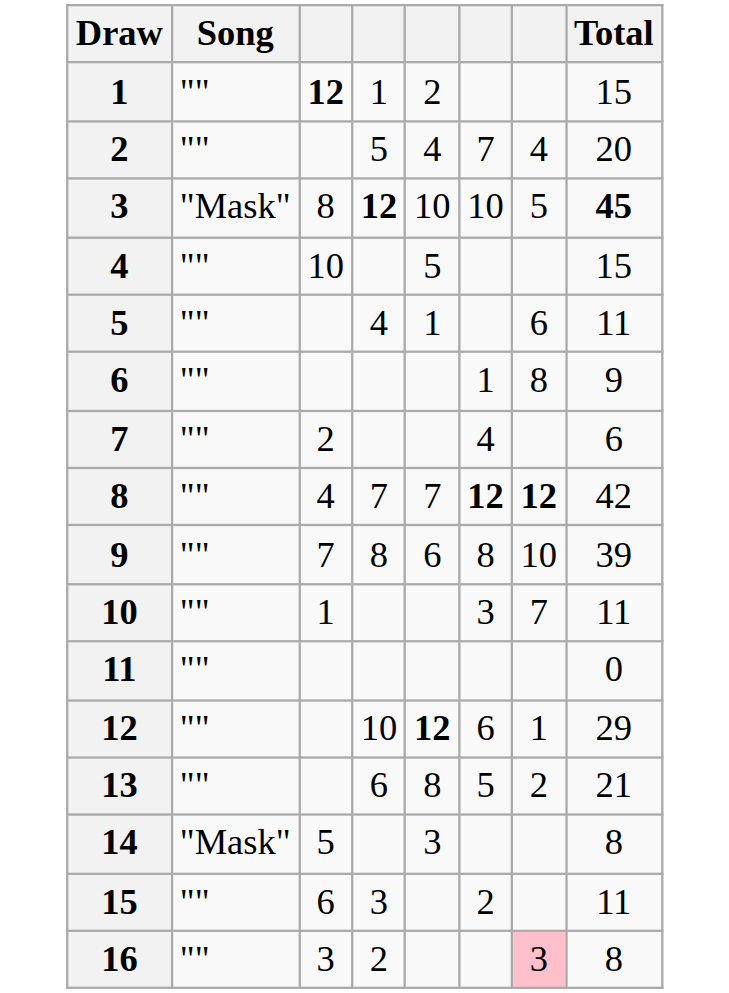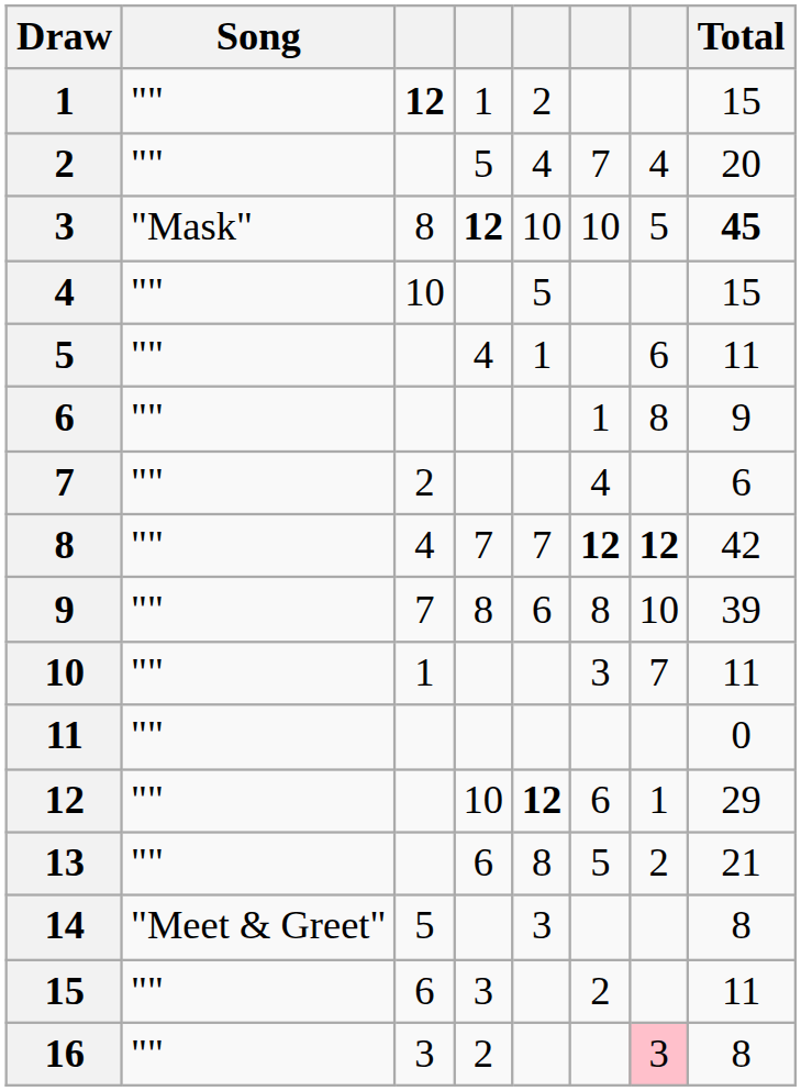 <table class="wikitable collapsible plainrowheaders" style="margin: 1em auto 1em auto; text-align:center;">
 <tr>
 <th>Draw</th>
 <th>Song</th>
 <th><small></small></th>
 <th><small></small></th>
 <th><small></small></th>
 <th><small></small></th>
 <th><small></small></th>
 <th>Total</th>
 </tr>
 <tr>
 <th scope="row" style="text-align:center;">1</th>
 <td align="left">""</td>
 <td><strong>12</strong></td>
 <td>1</td>
 <td>2</td>
 <td></td>
 <td></td>
 <td>15</td>
 </tr>
 <tr>
 <th scope="row" style="text-align:center;">2</th>
 <td align="left">""</td>
 <td></td>
 <td>5</td>
 <td>4</td>
 <td>7</td>
 <td>4</td>
 <td>20</td>
 </tr>
 <tr>
 <th scope="row" style="text-align:center;">3</th>
 <td align="left">"Mask"</td>
 <td>8</td>
 <td><strong>12</strong></td>
 <td>10</td>
 <td>10</td>
 <td>5</td>
 <td><strong>45</strong></td>
 </tr>
 <tr>
 <th scope="row" style="text-align:center;">4</th>
 <td align="left">""</td>
 <td>10</td>
 <td></td>
 <td>5</td>
 <td></td>
 <td></td>
 <td>15</td>
 </tr>
 <tr>
 <th scope="row" style="text-align:center;">5</th>
 <td align="left">""</td>
 <td></td>
 <td>4</td>
 <td>1</td>
 <td></td>
 <td>6</td>
 <td>11</td>
 </tr>
 <tr>
 <th scope="row" style="text-align:center;">6</th>
 <td align="left">""</td>
 <td></td>
 <td></td>
 <td></td>
 <td>1</td>
 <td>8</td>
 <td>9</td>
 </tr>
 <tr>
 <th scope="row" style="text-align:center;">7</th>
 <td align="left">""</td>
 <td>2</td>
 <td></td>
 <td></td>
 <td>4</td>
 <td></td>
 <td>6</td>
 </tr>
 <tr>
 <th scope="row" style="text-align:center;">8</th>
 <td align="left">""</td>
 <td>4</td>
 <td>7</td>
 <td>7</td>
 <td><strong>12</strong></td>
 <td><strong>12</strong></td>
 <td>42</td>
 </tr>
 <tr>
 <th scope="row" style="text-align:center;">9</th>
 <td align="left">""</td>
 <td>7</td>
 <td>8</td>
 <td>6</td>
 <td>8</td>
 <td>10</td>
 <td>39</td>
 </tr>
 <tr>
 <th scope="row" style="text-align:center;">10</th>
 <td align="left">""</td>
 <td>1</td>
 <td></td>
 <td></td>
 <td>3</td>
 <td>7</td>
 <td>11</td>
 </tr>
 <tr>
 <th scope="row" style="text-align:center;">11</th>
 <td align="left">""</td>
 <td></td>
 <td></td>
 <td></td>
 <td></td>
 <td></td>
 <td>0</td>
 </tr>
 <tr>
 <th scope="row" style="text-align:center;">12</th>
 <td align="left">""</td>
 <td></td>
 <td>10</td>
 <td><strong>12</strong></td>
 <td>6</td>
 <td>1</td>
 <td>29</td>
 </tr>
 <tr>
 <th scope="row" style="text-align:center;">13</th>
 <td align="left">""</td>
 <td></td>
 <td>6</td>
 <td>8</td>
 <td>5</td>
 <td>2</td>
 <td>21</td>
 </tr>
 <tr>
 <th scope="row" style="text-align:center;">14</th>
-<td align="left">"Mask"</td>
+<td align="left">"Meet & Greet"</td>
 <td>5</td>
 <td></td>
 <td>3</td>
 <td></td>
 <td></td>
 <td>8</td>
 </tr>
 <tr>
 <th scope="row" style="text-align:center;">15</th>
 <td align="left">""</td>
 <td>6</td>
 <td>3</td>
 <td></td>
 <td>2</td>
 <td></td>
 <td>11</td>
 </tr>
 <tr>
 <th scope="row" style="text-align:center;">16</th>
 <td align="left">""</td>
 <td>3</td>
 <td>2</td>
 <td></td>
 <td></td>
 <td style="background: pink;">3</td>
 <td>8</td>
 </tr>
 </table>
